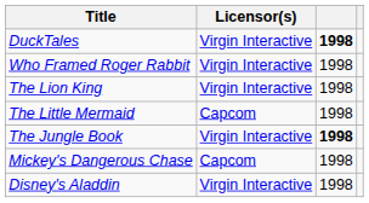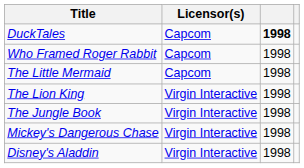 <table class="wikitable plainrowheaders sortable">
 <tr>
 <th scope="col">Title</th>
 <th scope="col">Licensor(s)</th>
 <th scope="col" data-sort-type="date"></th>
 <th scope="col" class="unsortable"></th>
 </tr>
 <tr>
 <td><em><a href='#'>DuckTales</a></em></td>
-<td><a href='#'>Virgin Interactive</a></td>
+<td><a href='#'>Capcom</a></td>
 <td><strong>1998</strong></td>
 <td></td>
 </tr>
 <tr>
 <td><em><a href='#'>Who Framed Roger Rabbit</a></em></td>
-<td><a href='#'>Virgin Interactive</a></td>
+<td><a href='#'>Capcom</a></td>
+<td>1998</td>
+<td></td>
+</tr>
+<tr>
+<td><em><a href='#'>The Little Mermaid</a></em></td>
+<td><a href='#'>Capcom</a></td>
 <td>1998</td>
 <td></td>
 </tr>
 <tr>
 <td><em><a href='#'>The Lion King</a></em></td>
 <td><a href='#'>Virgin Interactive</a></td>
 <td>1998</td>
 <td></td>
 </tr>
 <tr>
-<td><em><a href='#'>The Little Mermaid</a></em></td>
-<td><a href='#'>Capcom</a></td>
+<td><em><a href='#'>The Jungle Book</a></em></td>
+<td><a href='#'>Virgin Interactive</a></td>
 <td>1998</td>
 <td></td>
 </tr>
 <tr>
-<td><em><a href='#'>The Jungle Book</a></em></td>
+<td><em><a href='#'>Mickey's Dangerous Chase</a></em></td>
 <td><a href='#'>Virgin Interactive</a></td>
-<td><strong>1998</strong></td>
-<td></td>
-</tr>
-<tr>
-<td><em><a href='#'>Mickey's Dangerous Chase</a></em></td>
-<td><a href='#'>Capcom</a></td>
 <td>1998</td>
 <td></td>
 </tr>
 <tr>
 <td><em><a href='#'>Disney's Aladdin</a></em></td>
 <td><a href='#'>Virgin Interactive</a></td>
 <td>1998</td>
 <td></td>
 </tr>
 </table>
